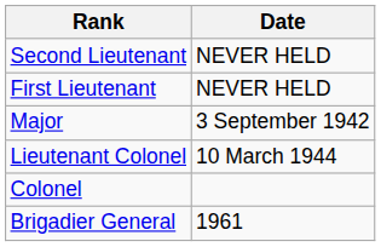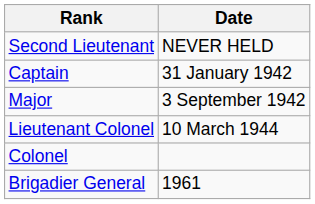 <table class="wikitable">
 <tr>
 <th>Rank</th>
 <th>Date</th>
 </tr>
 <tr>
 <td> <a href='#'>Second Lieutenant</a></td>
 <td>NEVER HELD</td>
 </tr>
 <tr>
-<td> <a href='#'>First Lieutenant</a></td>
-<td>NEVER HELD</td>
+<td> <a href='#'>Captain</a></td>
+<td>31 January 1942</td>
 </tr>
 <tr>
 <td> <a href='#'>Major</a></td>
 <td>3 September 1942</td>
 </tr>
 <tr>
 <td> <a href='#'>Lieutenant Colonel</a></td>
 <td>10 March 1944</td>
 </tr>
 <tr>
 <td> <a href='#'>Colonel</a></td>
 <td></td>
 </tr>
 <tr>
 <td> <a href='#'>Brigadier General</a></td>
 <td>1961</td>
 </tr>
 </table>
